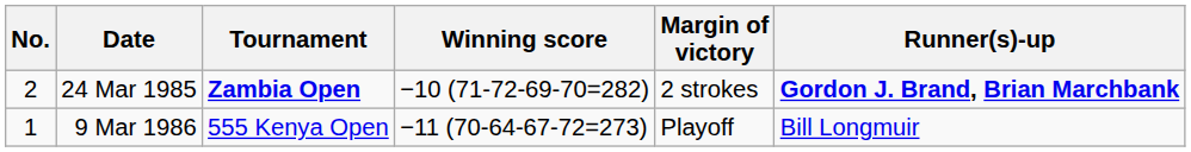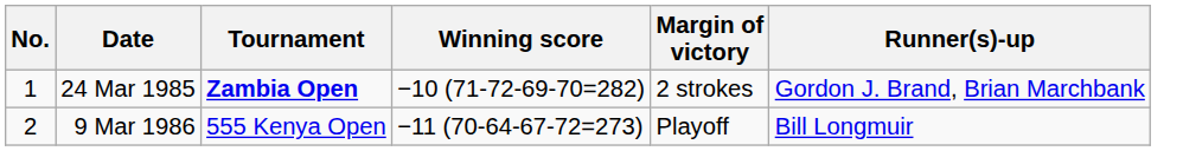 <table class="wikitable" style="font-size:95%;">
 <tr>
 <th>No.</th>
 <th>Date</th>
 <th>Tournament</th>
 <th>Winning score</th>
 <th>Margin of<br>victory</th>
 <th>Runner(s)-up</th>
 </tr>
 <tr>
-<td align=center>2</td>
+<td align=center>1</td>
 <td align=right>24 Mar 1985</td>
 <td><strong><a href='#'>Zambia Open</a></strong></td>
 <td>−10 (71-72-69-70=282)</td>
 <td>2 strokes</td>
-<td><strong> <a href='#'>Gordon J. Brand</a>,  <a href='#'>Brian Marchbank</a></strong></td>
+<td> <a href='#'>Gordon J. Brand</a>,  <a href='#'>Brian Marchbank</a></td>
 </tr>
 <tr>
-<td align=center>1</td>
+<td align=center>2</td>
 <td align=right>9 Mar 1986</td>
 <td><a href='#'>555 Kenya Open</a></td>
 <td>−11 (70-64-67-72=273)</td>
 <td>Playoff</td>
 <td> <a href='#'>Bill Longmuir</a></td>
 </tr>
 </table>
